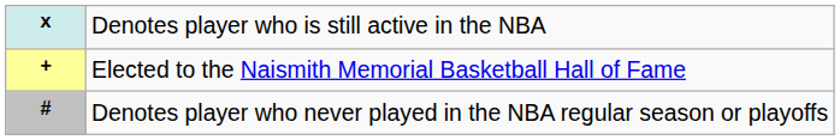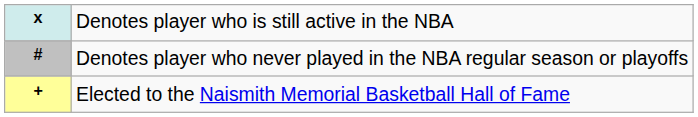 <table class="wikitable plainrowheaders">
 <tr>
 <th scope="row" style="background-color:#CFECEC; width:3em"><sup>x</sup></th>
 <td>Denotes player who is still active in the NBA</td>
 </tr>
 <tr>
+<th scope="row" style="background-color:#C0C0C0; width:3em"><sup>#</sup></th>
+<td>Denotes player who never played in the NBA regular season or playoffs</td>
+</tr>
+<tr>
 <th scope="row" style="background-color:#FFFF99; width:3em"><sup>+</sup></th>
 <td>Elected to the <a href='#'>Naismith Memorial Basketball Hall of Fame</a></td>
 </tr>
-<tr>
-<th scope="row" style="background-color:#C0C0C0; width:3em"><sup>#</sup></th>
-<td>Denotes player who never played in the NBA regular season or playoffs</td>
-</tr>
 </table>
